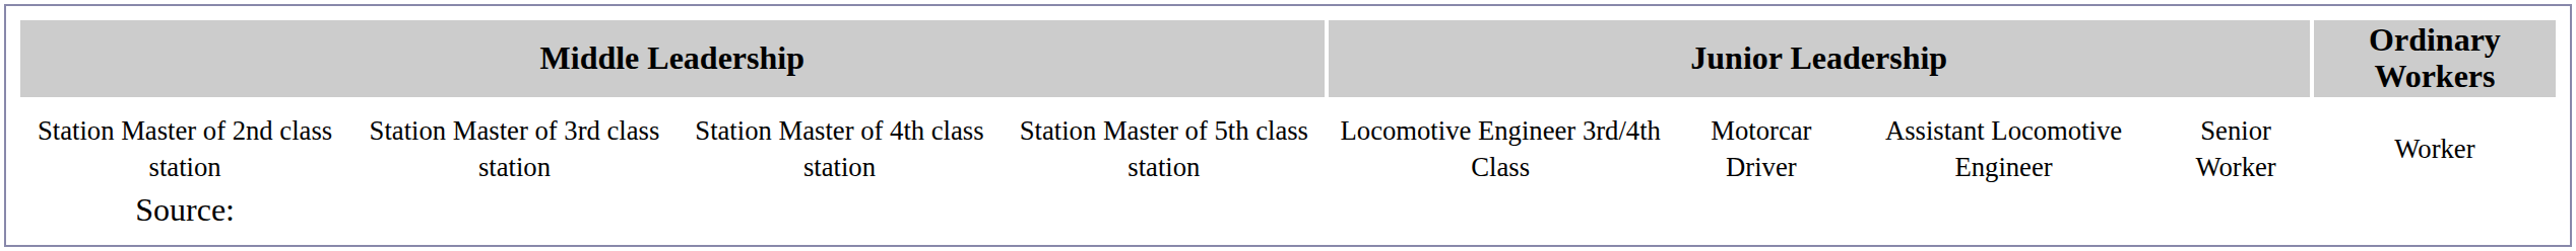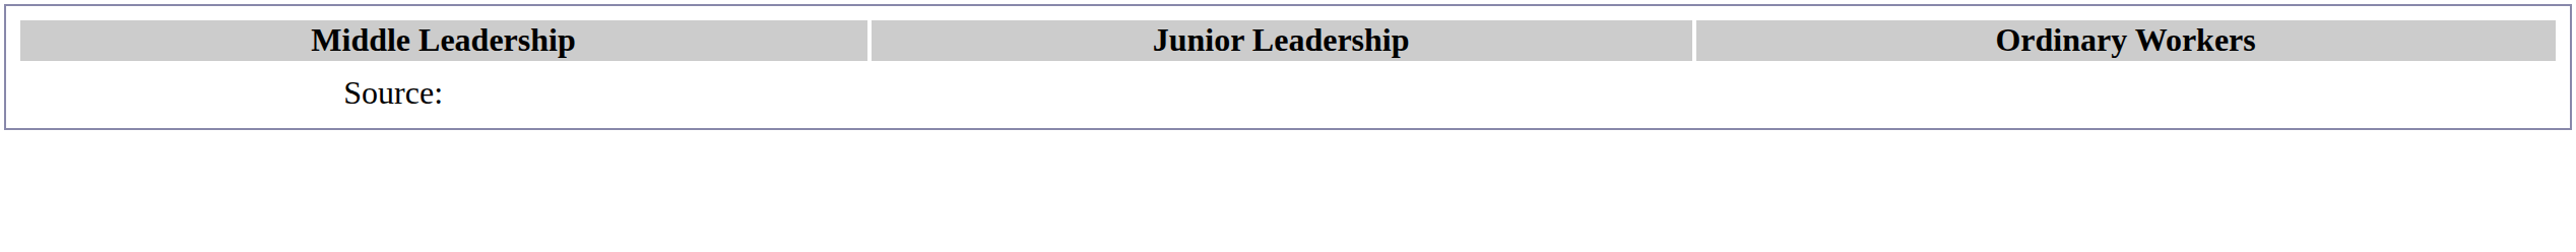 <table style="width:100%; border:1px solid #8888aa; background:#fff; padding:5px; font-size:100%; margin:0 12px 12px 0; text-align:center;">
 <tr style="background:#ccc;">
 <th colspan="4">Middle Leadership</th>
 <th colspan="4">Junior Leadership</th>
 <th colspan="1">Ordinary Workers</th>
 </tr>
 <tr style="text-align:center;">
 <td></td>
 <td></td>
 <td></td>
 <td></td>
 <td></td>
 <td></td>
 <td></td>
 <td></td>
 <td></td>
 </tr>
 <tr>
-<td><small>Station Master of 2nd class station</small></td>
-<td><small>Station Master of 3rd class station</small></td>
-<td><small>Station Master of 4th class station</small></td>
-<td><small>Station Master of 5th class station</small></td>
-<td><small>Locomotive Engineer 3rd/4th Class</small></td>
-<td><small>Motorcar Driver</small></td>
-<td><small>Assistant Locomotive Engineer</small></td>
-<td><small>Senior Worker</small></td>
-<td><small>Worker</small></td>
-</tr>
-<tr>
 <td>Source:</td>
 </tr>
 </table>
